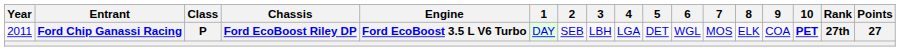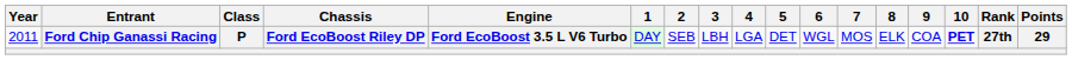 <table class="wikitable" style="text-align:center; font-size:85%">
 <tr>
 <th>Year</th>
 <th>Entrant</th>
 <th>Class</th>
 <th>Chassis</th>
 <th>Engine</th>
 <th>1</th>
 <th>2</th>
 <th>3</th>
 <th>4</th>
 <th>5</th>
 <th>6</th>
 <th>7</th>
 <th>8</th>
 <th>9</th>
 <th>10</th>
 <th>Rank</th>
 <th>Points</th>
 </tr>
 <tr>
 <td><a href='#'>2011</a></td>
 <th nowrap><a href='#'>Ford Chip Ganassi Racing</a></th>
 <th>P</th>
 <th nowrap><a href='#'>Ford EcoBoost Riley DP</a></th>
 <th nowrap><a href='#'>Ford EcoBoost</a> 3.5 L V6 Turbo</th>
 <td style="background:#DFFFDF;"><a href='#'>DAY</a><br></td>
 <td><a href='#'>SEB</a></td>
 <td><a href='#'>LBH</a></td>
 <td><a href='#'>LGA</a></td>
 <td><a href='#'>DET</a></td>
 <td><a href='#'>WGL</a></td>
 <td><a href='#'>MOS</a></td>
 <td><a href='#'>ELK</a></td>
 <td><a href='#'>COA</a></td>
 <td><strong><a href='#'>PET</a></strong></td>
 <th>27th</th>
-<th>27</th>
+<th>29</th>
 </tr>
 <tr>
 <th colspan="17"></th>
 </tr>
 </table>
